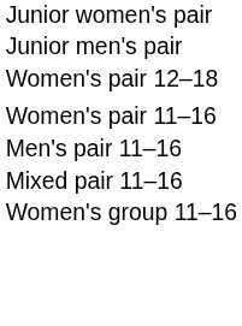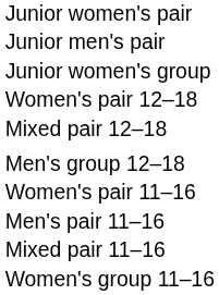 <table>
 <tr>
 <td>Junior women's pair</td>
 <td></td>
 <td></td>
 <td></td>
 </tr>
 <tr>
 <td>Junior men's pair</td>
 <td></td>
 <td></td>
 <td></td>
 </tr>
 <tr>
+<td>Junior women's group</td>
+<td></td>
+<td></td>
+<td></td>
+</tr>
+<tr>
 <td>Women's pair 12–18</td>
 <td></td>
 <td></td>
 <td></td>
 </tr>
 <tr>
+<td>Mixed pair 12–18</td>
 <td></td>
+<td></td>
+<td></td>
+</tr>
+<tr>
+<td></td>
+<td></td>
+<td></td>
+<td></td>
+</tr>
+<tr>
+<td>Men's group 12–18</td>
 <td></td>
 <td></td>
 <td></td>
 </tr>
 <tr>
 <td>Women's pair 11–16</td>
 <td></td>
 <td></td>
 <td></td>
 </tr>
 <tr>
 <td>Men's pair 11–16</td>
 <td></td>
 <td></td>
 <td></td>
 </tr>
 <tr>
 <td>Mixed pair 11–16</td>
 <td></td>
 <td></td>
 <td></td>
 </tr>
 <tr>
 <td>Women's group 11–16</td>
 <td></td>
 <td></td>
 <td></td>
 </tr>
 </table>
